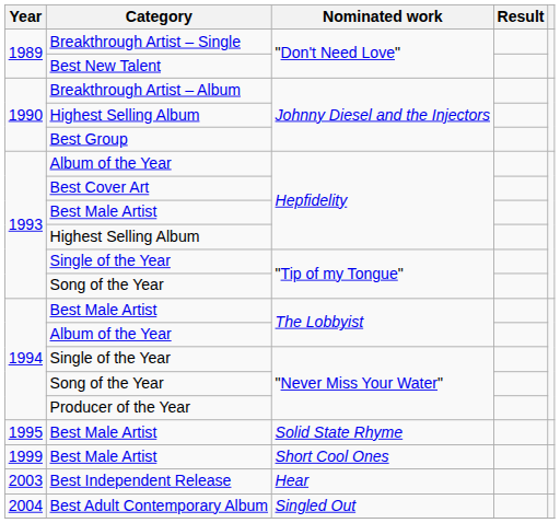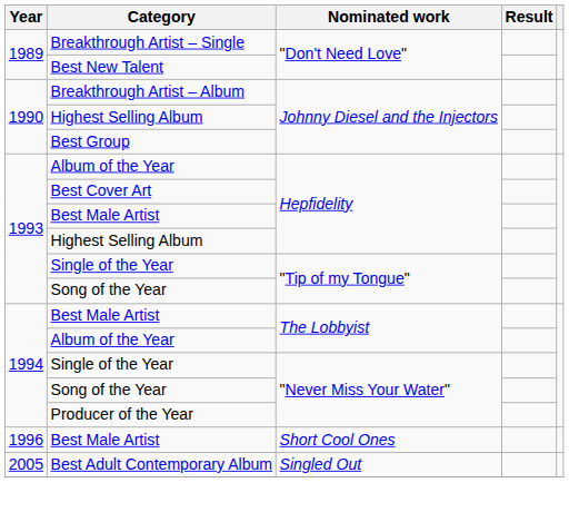 <table class="wikitable">
 <tr>
 <th>Year</th>
 <th>Category</th>
 <th>Nominated work</th>
 <th>Result</th>
 <th></th>
 </tr>
 <tr>
 <td rowspan="2"><a href='#'>1989</a></td>
 <td><a href='#'>Breakthrough Artist – Single</a></td>
 <td rowspan="2">"<a href='#'>Don't Need Love</a>"</td>
 <td></td>
 <td rowspan="2"></td>
 </tr>
 <tr>
 <td><a href='#'>Best New Talent</a></td>
 <td></td>
 </tr>
 <tr>
 <td rowspan="3"><a href='#'>1990</a></td>
 <td><a href='#'>Breakthrough Artist – Album</a></td>
 <td rowspan="3"><em><a href='#'>Johnny Diesel and the Injectors</a></em></td>
 <td></td>
 <td rowspan="3"></td>
 </tr>
 <tr>
 <td><a href='#'>Highest Selling Album</a></td>
 <td></td>
 </tr>
 <tr>
 <td><a href='#'>Best Group</a></td>
 <td></td>
 </tr>
 <tr>
 <td rowspan="6"><a href='#'>1993</a></td>
 <td><a href='#'>Album of the Year</a></td>
 <td rowspan="4"><em><a href='#'>Hepfidelity</a></em></td>
 <td></td>
 <td rowspan="6"></td>
 </tr>
 <tr>
 <td><a href='#'>Best Cover Art</a></td>
 <td></td>
 </tr>
 <tr>
 <td><a href='#'>Best Male Artist</a></td>
 <td></td>
 </tr>
 <tr>
 <td>Highest Selling Album</td>
 <td></td>
 </tr>
 <tr>
 <td><a href='#'>Single of the Year</a></td>
 <td rowspan="2">"<a href='#'>Tip of my Tongue</a>"</td>
 <td></td>
 </tr>
 <tr>
 <td>Song of the Year</td>
 <td></td>
 </tr>
 <tr>
 <td rowspan="5"><a href='#'>1994</a></td>
 <td><a href='#'>Best Male Artist</a></td>
 <td rowspan="2"><em><a href='#'>The Lobbyist</a></em></td>
 <td></td>
 <td rowspan="5"></td>
 </tr>
 <tr>
 <td><a href='#'>Album of the Year</a></td>
 <td></td>
 </tr>
 <tr>
 <td>Single of the Year</td>
 <td rowspan="3">"<a href='#'>Never Miss Your Water</a>"</td>
 <td></td>
 </tr>
 <tr>
 <td>Song of the Year</td>
 <td></td>
 </tr>
 <tr>
 <td>Producer of the Year</td>
 <td></td>
 </tr>
 <tr>
-<td><a href='#'>1995</a></td>
-<td><a href='#'>Best Male Artist</a></td>
-<td><em><a href='#'>Solid State Rhyme</a></em></td>
-<td></td>
-<td></td>
-</tr>
-<tr>
-<td><a href='#'>1999</a></td>
+<td><a href='#'>1996</a></td>
 <td><a href='#'>Best Male Artist</a></td>
 <td><em><a href='#'>Short Cool Ones</a></em></td>
 <td></td>
 <td></td>
 </tr>
 <tr>
-<td><a href='#'>2003</a></td>
-<td><a href='#'>Best Independent Release</a></td>
-<td><em><a href='#'>Hear</a></em></td>
-<td></td>
-<td></td>
-</tr>
-<tr>
-<td><a href='#'>2004</a></td>
+<td><a href='#'>2005</a></td>
 <td><a href='#'>Best Adult Contemporary Album</a></td>
 <td><em><a href='#'>Singled Out</a></em></td>
 <td></td>
 <td></td>
 </tr>
 <tr>
 </tr>
 </table>
